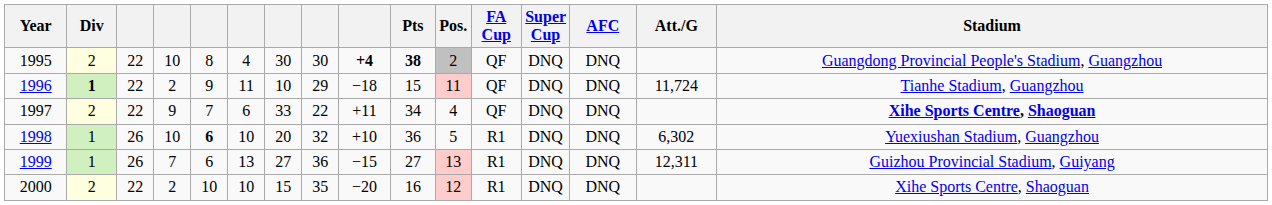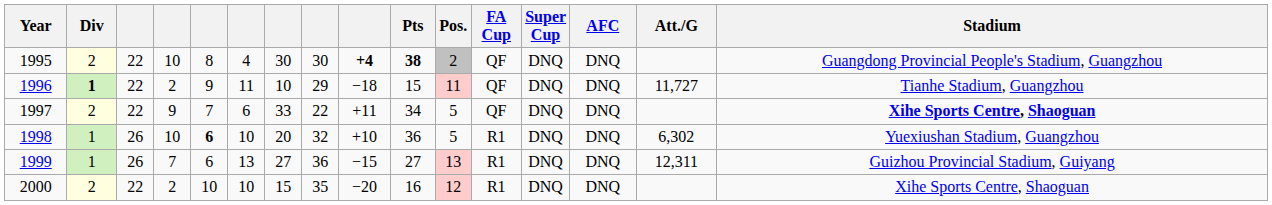 <table class="wikitable sortable" width=100% style=text-align:Center>
 <tr>
 <th>Year</th>
 <th>Div</th>
 <th></th>
 <th></th>
 <th></th>
 <th></th>
 <th></th>
 <th></th>
 <th></th>
 <th>Pts</th>
 <th width=2%>Pos.</th>
 <th width=4%><a href='#'>FA Cup</a></th>
 <th width=2%><a href='#'>Super Cup</a></th>
 <th><a href='#'>AFC</a></th>
 <th>Att./G</th>
 <th>Stadium</th>
 </tr>
 <tr>
 <td>1995</td>
 <td bgcolor=FFFFE0>2</td>
 <td>22</td>
 <td>10</td>
 <td>8</td>
 <td>4</td>
 <td>30</td>
 <td>30</td>
 <td><strong>+4</strong></td>
 <td><strong>38</strong></td>
 <td bgcolor=silver>2</td>
 <td>QF</td>
 <td>DNQ</td>
 <td>DNQ</td>
 <td></td>
 <td><a href='#'>Guangdong Provincial People's Stadium</a>, <a href='#'>Guangzhou</a></td>
 </tr>
 <tr>
 <td><a href='#'>1996</a></td>
 <td bgcolor=D0F0C0><strong>1</strong></td>
 <td>22</td>
 <td>2</td>
 <td>9</td>
 <td>11</td>
 <td>10</td>
 <td>29</td>
 <td>−18</td>
 <td>15</td>
 <td bgcolor=ffcccc>11</td>
 <td>QF</td>
 <td>DNQ</td>
 <td>DNQ</td>
-<td>11,724</td>
+<td>11,727</td>
 <td><a href='#'>Tianhe Stadium</a>, <a href='#'>Guangzhou</a></td>
 </tr>
 <tr>
 <td>1997</td>
 <td bgcolor=FFFFE0>2</td>
 <td>22</td>
 <td>9</td>
 <td>7</td>
 <td>6</td>
 <td>33</td>
 <td>22</td>
 <td>+11</td>
 <td>34</td>
-<td>4</td>
+<td>5</td>
 <td>QF</td>
 <td>DNQ</td>
 <td>DNQ</td>
 <td></td>
 <td><strong><a href='#'>Xihe Sports Centre</a>, <a href='#'>Shaoguan</a></strong></td>
 </tr>
 <tr>
 <td><a href='#'>1998</a></td>
 <td bgcolor=D0F0C0>1</td>
 <td>26</td>
 <td>10</td>
 <td><strong>6</strong></td>
 <td>10</td>
 <td>20</td>
 <td>32</td>
 <td>+10</td>
 <td>36</td>
 <td>5</td>
 <td>R1</td>
 <td>DNQ</td>
 <td>DNQ</td>
 <td>6,302</td>
 <td><a href='#'>Yuexiushan Stadium</a>, <a href='#'>Guangzhou</a></td>
 </tr>
 <tr>
 <td><a href='#'>1999</a></td>
 <td bgcolor=D0F0C0>1</td>
 <td>26</td>
 <td>7</td>
 <td>6</td>
 <td>13</td>
 <td>27</td>
 <td>36</td>
 <td>−15</td>
 <td>27</td>
 <td bgcolor=ffcccc>13</td>
 <td>R1</td>
 <td>DNQ</td>
 <td>DNQ</td>
 <td>12,311</td>
 <td><a href='#'>Guizhou Provincial Stadium</a>, <a href='#'>Guiyang</a></td>
 </tr>
 <tr>
 <td>2000</td>
 <td bgcolor=FFFFE0>2</td>
 <td>22</td>
 <td>2</td>
 <td>10</td>
 <td>10</td>
 <td>15</td>
 <td>35</td>
 <td>−20</td>
 <td>16</td>
 <td bgcolor=ffcccc>12</td>
 <td>R1</td>
 <td>DNQ</td>
 <td>DNQ</td>
 <td></td>
 <td><a href='#'>Xihe Sports Centre</a>, <a href='#'>Shaoguan</a></td>
 </tr>
 <tr>
 </tr>
 </table>
